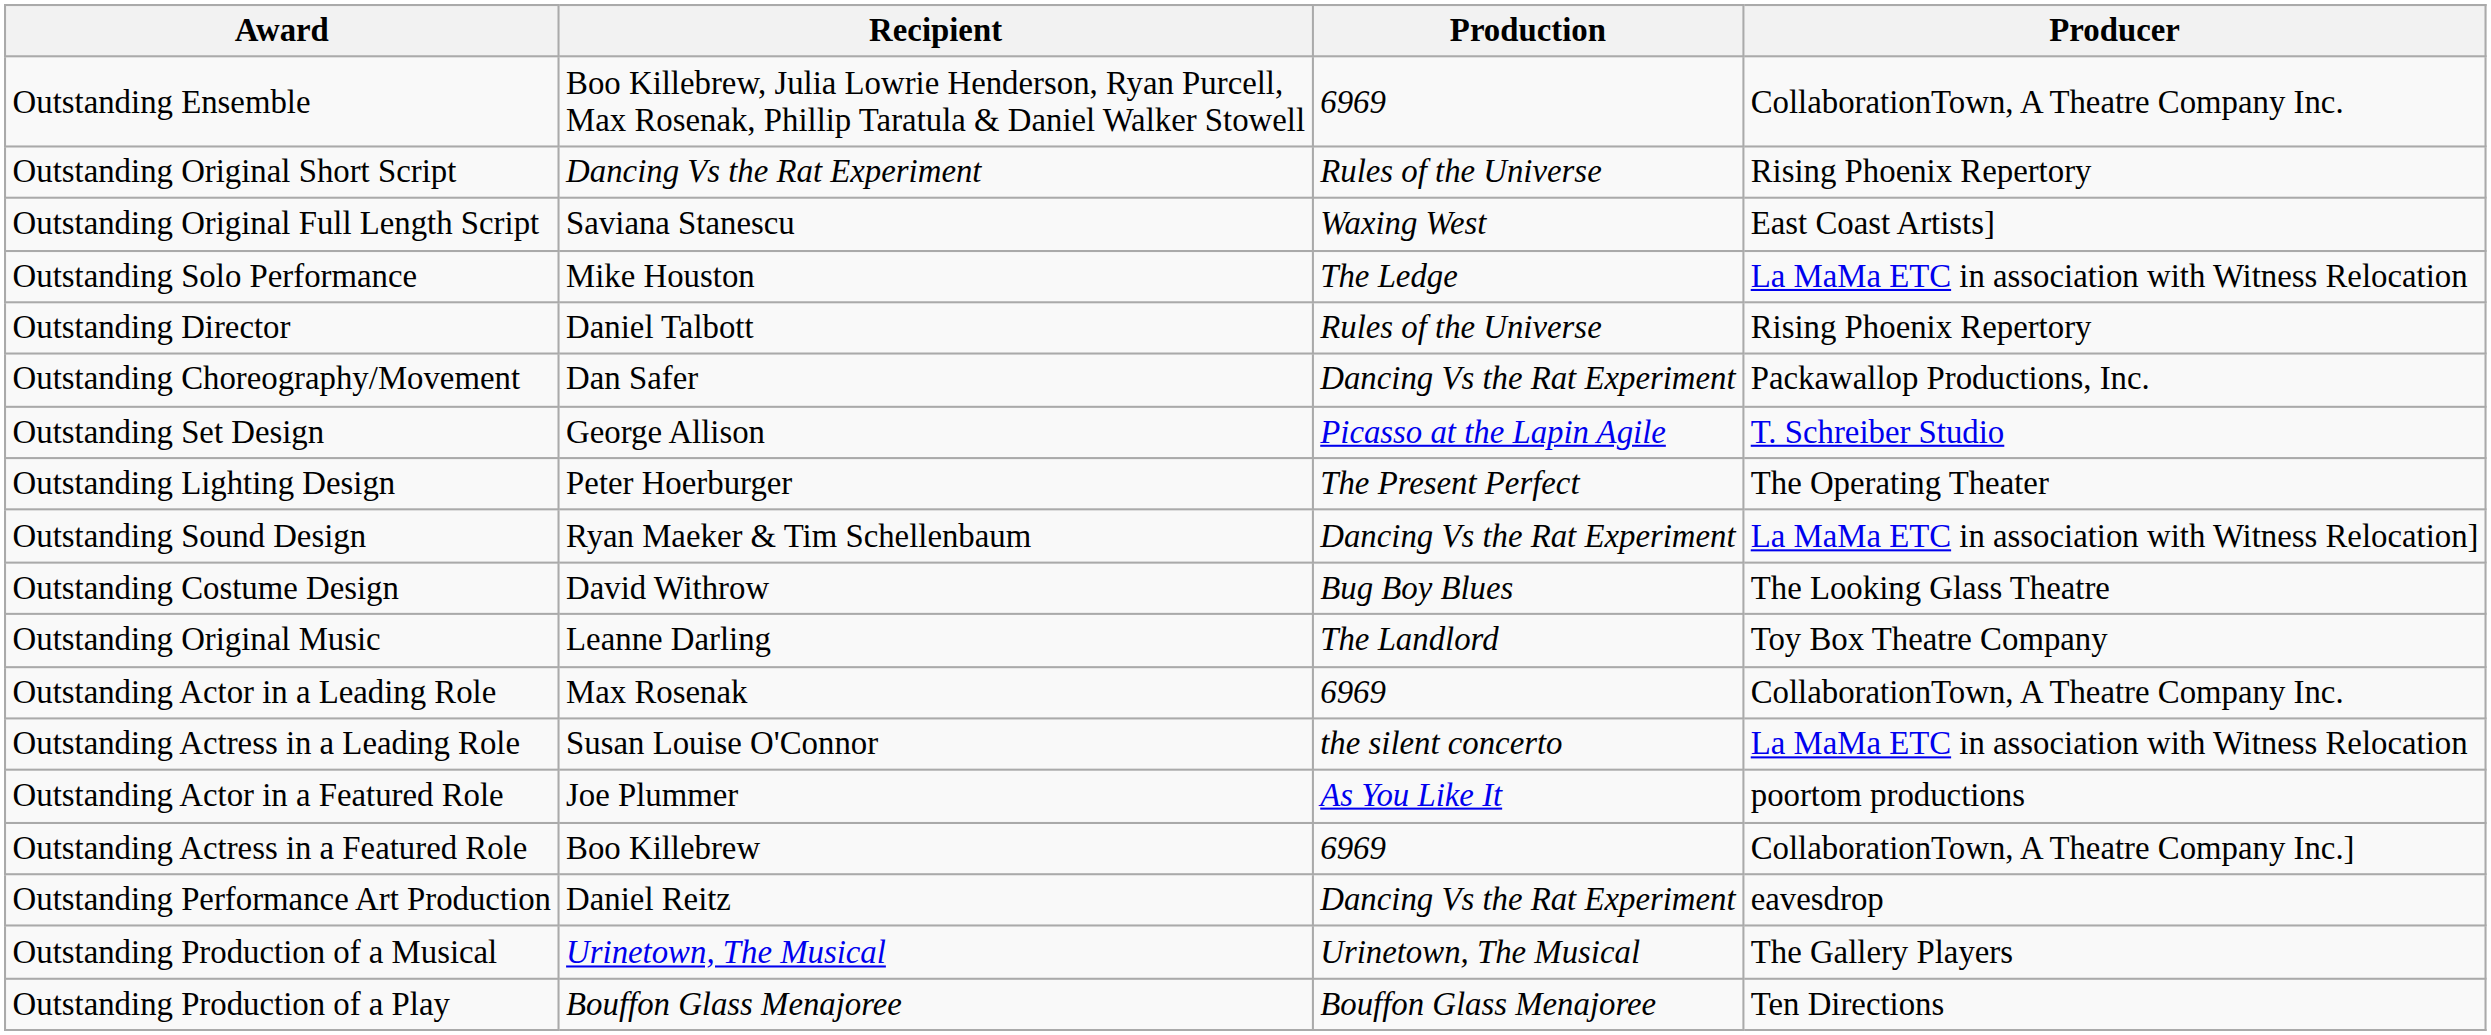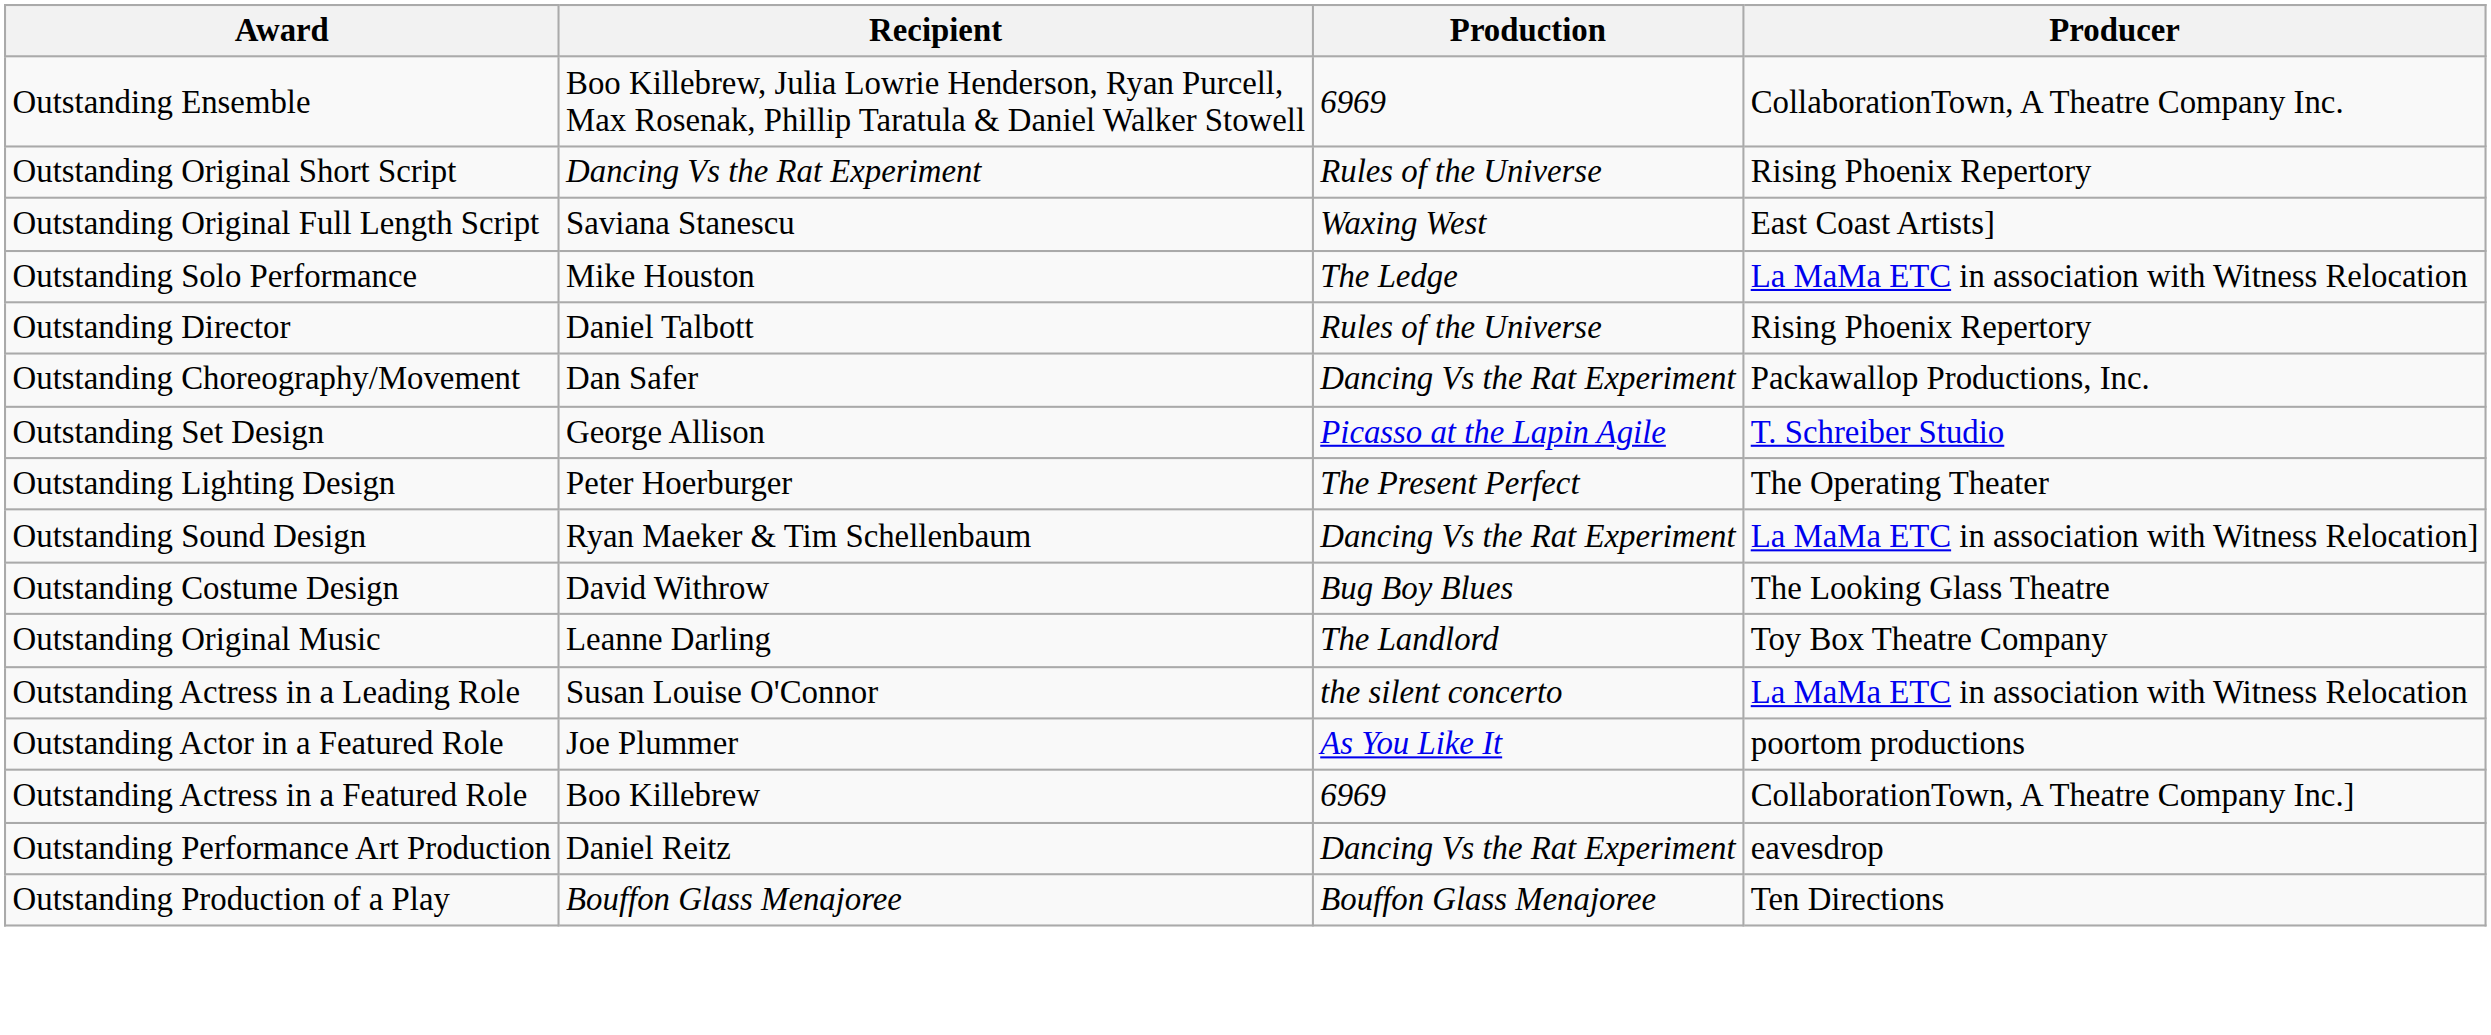 <table class="wikitable">
 <tr>
 <th>Award</th>
 <th>Recipient</th>
 <th>Production</th>
 <th>Producer</th>
 </tr>
 <tr>
 <td>Outstanding Ensemble</td>
 <td>Boo Killebrew, Julia Lowrie Henderson, Ryan Purcell,<br>Max Rosenak, Phillip Taratula & Daniel Walker Stowell</td>
 <td><em>6969</em></td>
 <td>CollaborationTown, A Theatre Company Inc.</td>
 </tr>
 <tr>
 <td>Outstanding Original Short Script</td>
 <td><em>Dancing Vs the Rat Experiment</em></td>
 <td><em>Rules of the Universe</em></td>
 <td>Rising Phoenix Repertory</td>
 </tr>
 <tr>
 <td>Outstanding Original Full Length Script</td>
 <td>Saviana Stanescu</td>
 <td><em>Waxing West</em></td>
 <td>East Coast Artists]</td>
 </tr>
 <tr>
 <td>Outstanding Solo Performance</td>
 <td>Mike Houston</td>
 <td><em>The Ledge</em></td>
 <td><a href='#'>La MaMa ETC</a> in association with Witness Relocation</td>
 </tr>
 <tr>
 <td>Outstanding Director</td>
 <td>Daniel Talbott</td>
 <td><em>Rules of the Universe</em></td>
 <td>Rising Phoenix Repertory</td>
 </tr>
 <tr>
 <td>Outstanding Choreography/Movement</td>
 <td>Dan Safer</td>
 <td><em>Dancing Vs the Rat Experiment</em></td>
 <td>Packawallop Productions, Inc.</td>
 </tr>
 <tr>
 <td>Outstanding Set Design</td>
 <td>George Allison</td>
 <td><em><a href='#'>Picasso at the Lapin Agile</a></em></td>
 <td><a href='#'>T. Schreiber Studio</a></td>
 </tr>
 <tr>
 <td>Outstanding Lighting Design</td>
 <td>Peter Hoerburger</td>
 <td><em>The Present Perfect</em></td>
 <td>The Operating Theater</td>
 </tr>
 <tr>
 <td>Outstanding Sound Design</td>
 <td>Ryan Maeker & Tim Schellenbaum</td>
 <td><em>Dancing Vs the Rat Experiment</em></td>
 <td><a href='#'>La MaMa ETC</a> in association with Witness Relocation]</td>
 </tr>
 <tr>
 <td>Outstanding Costume Design</td>
 <td>David Withrow</td>
 <td><em>Bug Boy Blues</em></td>
 <td>The Looking Glass Theatre</td>
 </tr>
 <tr>
 <td>Outstanding Original Music</td>
 <td>Leanne Darling</td>
 <td><em>The Landlord</em></td>
 <td>Toy Box Theatre Company</td>
 </tr>
 <tr>
-<td>Outstanding Actor in a Leading Role</td>
-<td>Max Rosenak</td>
-<td><em>6969</em></td>
-<td>CollaborationTown, A Theatre Company Inc.</td>
-</tr>
-<tr>
 <td>Outstanding Actress in a Leading Role</td>
 <td>Susan Louise O'Connor</td>
 <td><em>the silent concerto</em></td>
 <td><a href='#'>La MaMa ETC</a> in association with Witness Relocation</td>
 </tr>
 <tr>
 <td>Outstanding Actor in a Featured Role</td>
 <td>Joe Plummer</td>
 <td><em><a href='#'>As You Like It</a></em></td>
 <td>poortom productions</td>
 </tr>
 <tr>
 <td>Outstanding Actress in a Featured Role</td>
 <td>Boo Killebrew</td>
 <td><em>6969</em></td>
 <td>CollaborationTown, A Theatre Company Inc.]</td>
 </tr>
 <tr>
 <td>Outstanding Performance Art Production</td>
 <td>Daniel Reitz</td>
 <td><em>Dancing Vs the Rat Experiment</em></td>
 <td>eavesdrop</td>
 </tr>
 <tr>
-<td>Outstanding Production of a Musical</td>
-<td><em><a href='#'>Urinetown, The Musical</a></em></td>
-<td><em>Urinetown, The Musical</em></td>
-<td>The Gallery Players</td>
-</tr>
-<tr>
 <td>Outstanding Production of a Play</td>
 <td><em>Bouffon Glass Menajoree</em></td>
 <td><em>Bouffon Glass Menajoree</em></td>
 <td>Ten Directions</td>
 </tr>
 </table>
